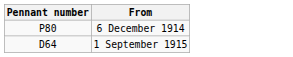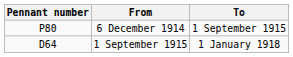 <table class="wikitable" style="text-align:center">
 <tr>
 <th>Pennant number</th>
 <th>From</th>
+<th>To</th>
 </tr>
 <tr>
 <td>P80</td>
 <td>6 December 1914</td>
+<td>1 September 1915</td>
 </tr>
 <tr>
 <td>D64</td>
 <td>1 September 1915</td>
+<td>1 January 1918</td>
 </tr>
 </table>
